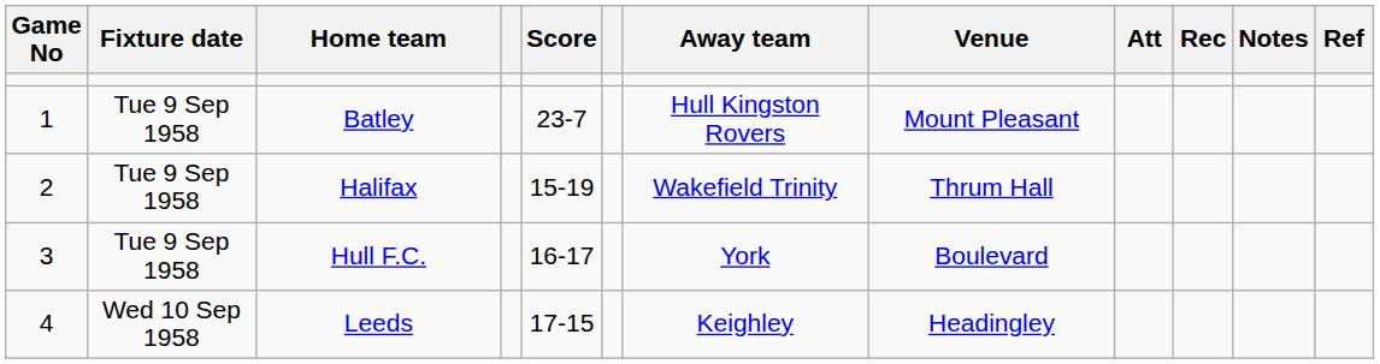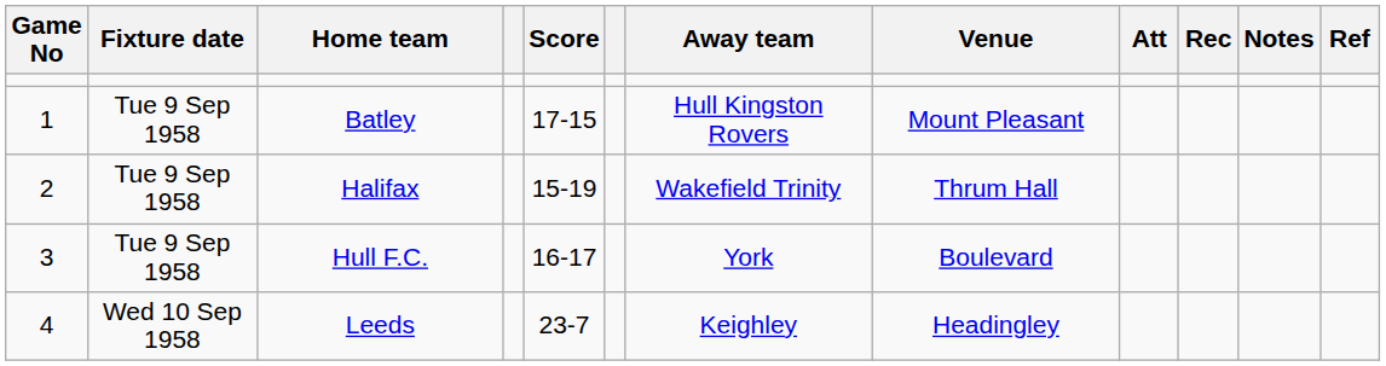 <table class="wikitable" style="text-align:center;">
 <tr>
 <th width=20 abbr="No">Game No</th>
 <th width=100 abbr="Date">Fixture date</th>
 <th width=150 abbr="Home team">Home team</th>
 <th width=5 abbr="space"></th>
 <th width=20 abbr="Score">Score</th>
 <th width=5 abbr="space"></th>
 <th width=150 abbr="Away team">Away team</th>
 <th width=150 abbr="Venue">Venue</th>
 <th width=30 abbr="Att">Att</th>
 <th width=30 abbr="Rec">Rec</th>
 <th width=20 abbr="Notes">Notes</th>
 <th width=30 abbr="Ref">Ref</th>
 </tr>
 <tr>
 <td></td>
 <td></td>
 <td></td>
 <td></td>
 <td></td>
 <td></td>
 <td></td>
 <td></td>
 <td></td>
 <td></td>
 <td></td>
 </tr>
 <tr>
 <td>1</td>
 <td>Tue 9 Sep 1958</td>
 <td><a href='#'>Batley</a></td>
 <td></td>
-<td>23-7</td>
+<td>17-15</td>
 <td></td>
 <td><a href='#'>Hull Kingston Rovers</a></td>
 <td><a href='#'>Mount Pleasant</a></td>
 <td></td>
 <td></td>
 <td></td>
 <td></td>
 </tr>
 <tr>
 <td>2</td>
 <td>Tue 9 Sep 1958</td>
 <td><a href='#'>Halifax</a></td>
 <td></td>
 <td>15-19</td>
 <td></td>
 <td><a href='#'>Wakefield Trinity</a></td>
 <td><a href='#'>Thrum Hall</a></td>
 <td></td>
 <td></td>
 <td></td>
 <td></td>
 </tr>
 <tr>
 <td>3</td>
 <td>Tue 9 Sep 1958</td>
 <td><a href='#'>Hull F.C.</a></td>
 <td></td>
 <td>16-17</td>
 <td></td>
 <td><a href='#'>York</a></td>
 <td><a href='#'>Boulevard</a></td>
 <td></td>
 <td></td>
 <td></td>
 <td></td>
 </tr>
 <tr>
 <td>4</td>
 <td>Wed 10 Sep 1958</td>
 <td><a href='#'>Leeds</a></td>
 <td></td>
-<td>17-15</td>
+<td>23-7</td>
 <td></td>
 <td><a href='#'>Keighley</a></td>
 <td><a href='#'>Headingley</a></td>
 <td></td>
 <td></td>
 <td></td>
 <td></td>
 </tr>
 </table>
